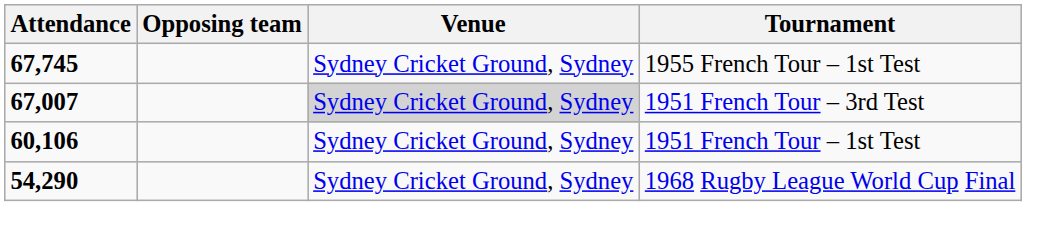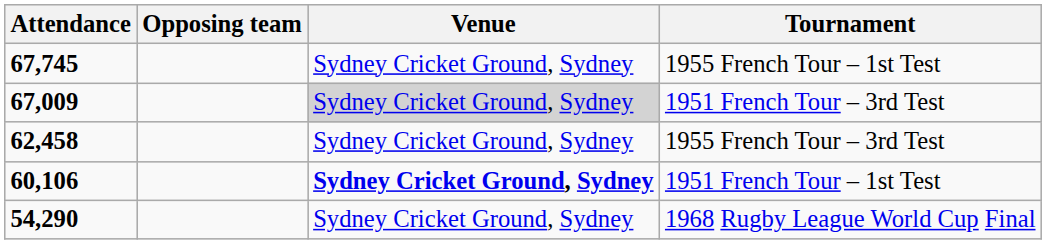 <table class="wikitable">
 <tr>
 <th>Attendance</th>
 <th>Opposing team</th>
 <th>Venue</th>
 <th>Tournament</th>
 </tr>
 <tr>
 <td><strong>67,745</strong></td>
 <td></td>
 <td><a href='#'>Sydney Cricket Ground</a>, <a href='#'>Sydney</a></td>
 <td>1955 French Tour – 1st Test</td>
 </tr>
 <tr>
-<td><strong>67,007</strong></td>
+<td><strong>67,009</strong></td>
 <td></td>
 <td style="background: lightgrey;"><a href='#'>Sydney Cricket Ground</a>, <a href='#'>Sydney</a></td>
 <td><a href='#'>1951 French Tour</a> – 3rd Test</td>
 </tr>
 <tr>
+<td><strong>62,458</strong></td>
+<td></td>
+<td><a href='#'>Sydney Cricket Ground</a>, <a href='#'>Sydney</a></td>
+<td>1955 French Tour – 3rd Test</td>
+</tr>
+<tr>
 <td><strong>60,106</strong></td>
 <td></td>
-<td><a href='#'>Sydney Cricket Ground</a>, <a href='#'>Sydney</a></td>
+<td><strong><a href='#'>Sydney Cricket Ground</a>, <a href='#'>Sydney</a></strong></td>
 <td><a href='#'>1951 French Tour</a> – 1st Test</td>
 </tr>
 <tr>
 <td><strong>54,290</strong></td>
 <td></td>
 <td><a href='#'>Sydney Cricket Ground</a>, <a href='#'>Sydney</a></td>
 <td><a href='#'>1968</a> <a href='#'>Rugby League World Cup</a> <a href='#'>Final</a></td>
 </tr>
 </table>
